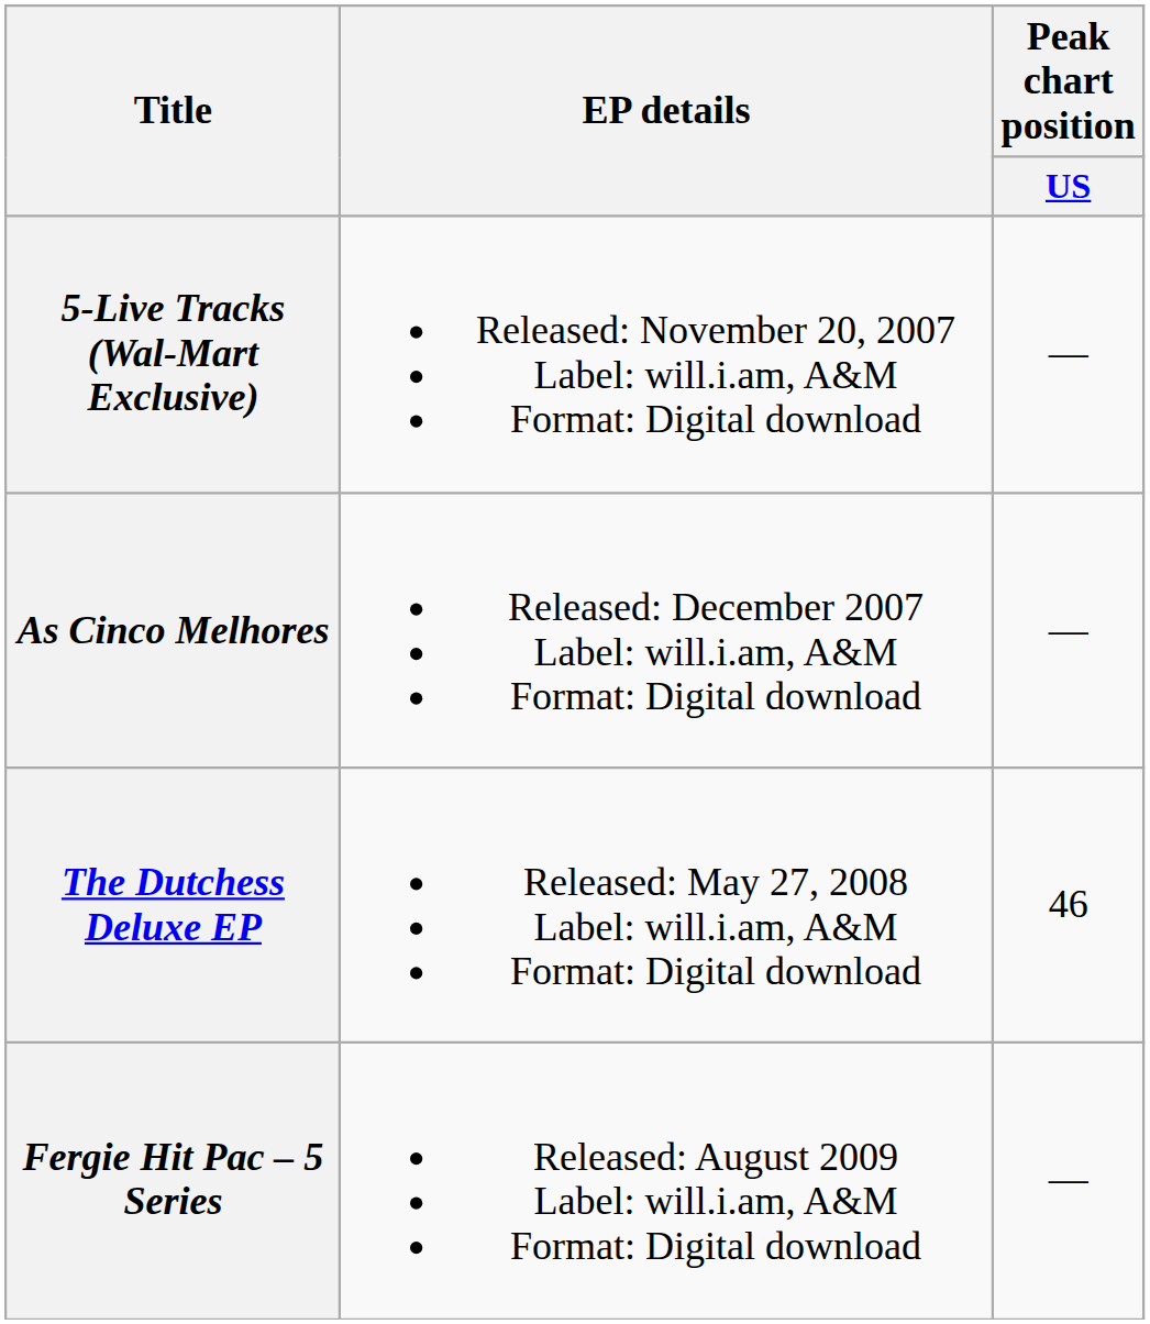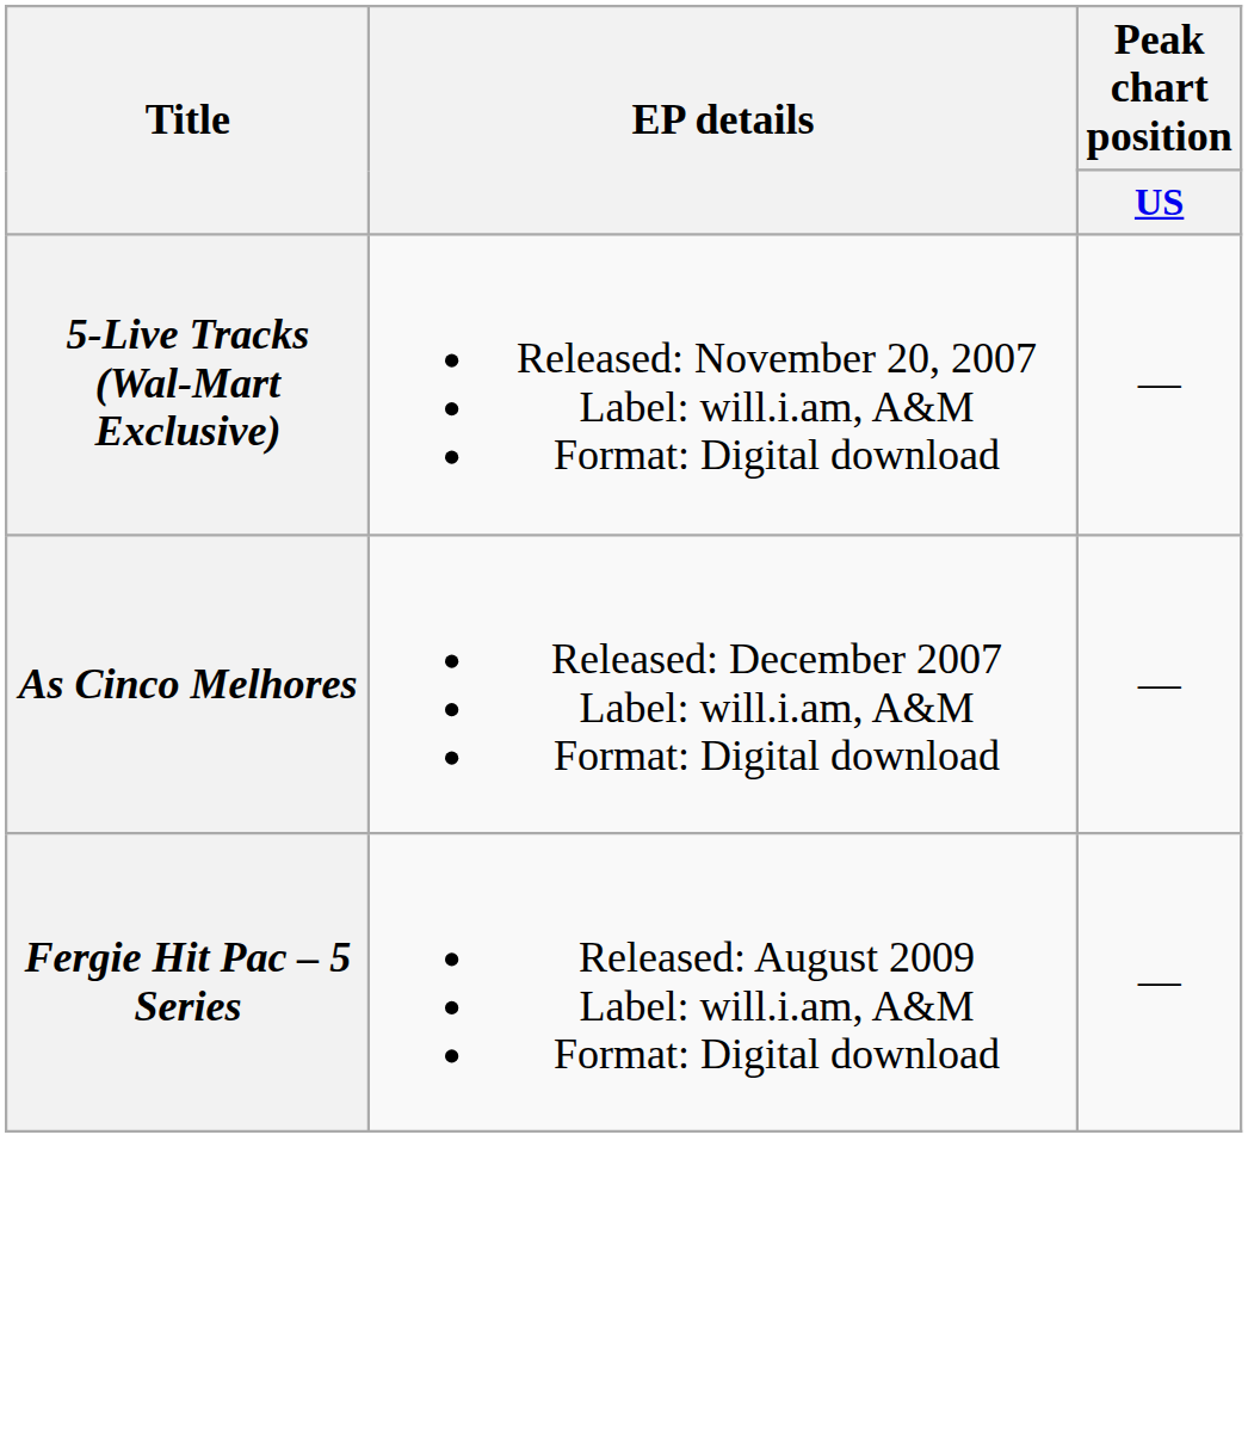 <table class="wikitable plainrowheaders" style="text-align:center;">
 <tr>
 <th scope="col" rowspan="2" style="width:8em;">Title</th>
 <th scope="col" rowspan="2" style="width:16em;">EP details</th>
 <th scope="col" colspan="1">Peak<br>chart<br>position</th>
 </tr>
 <tr>
 <th scope="col" style="width:2.5em; font-size:90%;"><a href='#'>US</a><br></th>
 </tr>
 <tr>
 <th scope="row"><em>5-Live Tracks (Wal-Mart Exclusive)</em></th>
 <td><br><ul><li>Released: November 20, 2007</li><li>Label: will.i.am, A&M</li><li>Format: Digital download</li></ul></td>
 <td>—</td>
 </tr>
 <tr>
 <th scope="row"><em>As Cinco Melhores</em></th>
 <td><br><ul><li>Released: December 2007</li><li>Label: will.i.am, A&M</li><li>Format: Digital download</li></ul></td>
 <td>—</td>
 </tr>
 <tr>
-<th scope="row"><em><a href='#'>The Dutchess Deluxe EP</a></em></th>
-<td><br><ul><li>Released: May 27, 2008</li><li>Label: will.i.am, A&M</li><li>Format: Digital download</li></ul></td>
-<td>46</td>
-</tr>
-<tr>
 <th scope="row"><em>Fergie Hit Pac – 5 Series</em></th>
 <td><br><ul><li>Released: August 2009</li><li>Label: will.i.am, A&M</li><li>Format: Digital download</li></ul></td>
 <td>—</td>
 </tr>
 </table>
